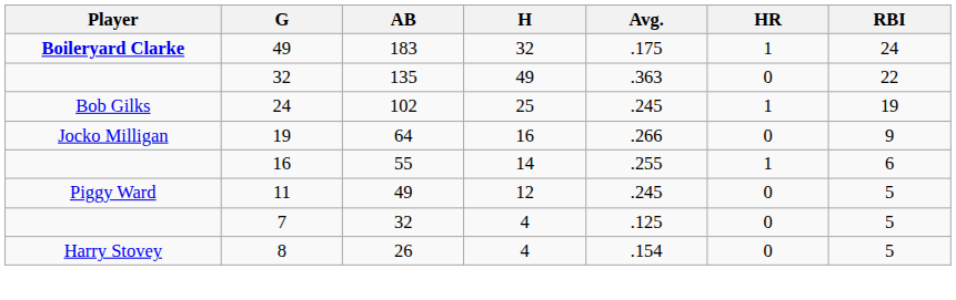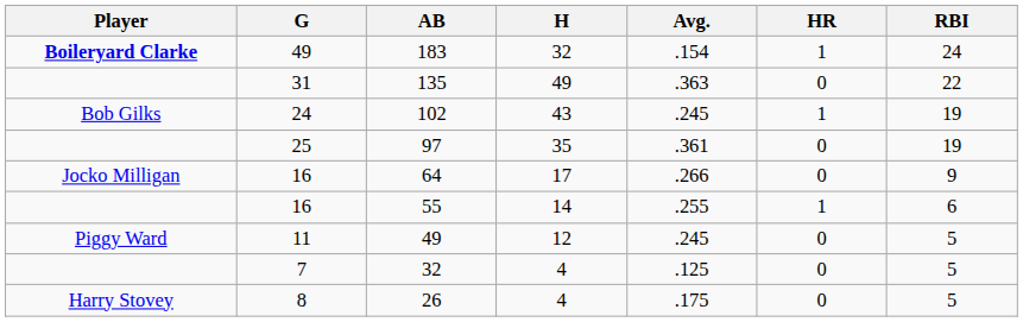 <table class="wikitable sortable">
 <tr>
 <th bgcolor="#DDDDFF" width="16%">Player</th>
 <th bgcolor="#DDDDFF" width="9%">G</th>
 <th bgcolor="#DDDDFF" width="9%">AB</th>
 <th bgcolor="#DDDDFF" width="9%">H</th>
 <th bgcolor="#DDDDFF" width="9%">Avg.</th>
 <th bgcolor="#DDDDFF" width="9%">HR</th>
 <th bgcolor="#DDDDFF" width="9%">RBI</th>
 </tr>
 <tr align="center">
 <td><strong><a href='#'>Boileryard Clarke</a></strong></td>
 <td>49</td>
 <td>183</td>
 <td>32</td>
-<td>.175</td>
+<td>.154</td>
 <td>1</td>
 <td>24</td>
 </tr>
 <tr align=center>
 <td></td>
-<td>32</td>
+<td>31</td>
 <td>135</td>
 <td>49</td>
 <td>.363</td>
 <td>0</td>
 <td>22</td>
 </tr>
 <tr align="center">
 <td><a href='#'>Bob Gilks</a></td>
 <td>24</td>
 <td>102</td>
-<td>25</td>
+<td>43</td>
 <td>.245</td>
 <td>1</td>
 <td>19</td>
 </tr>
+<tr align=center>
+<td></td>
+<td>25</td>
+<td>97</td>
+<td>35</td>
+<td>.361</td>
+<td>0</td>
+<td>19</td>
+</tr>
 <tr align="center">
 <td><a href='#'>Jocko Milligan</a></td>
-<td>19</td>
+<td>16</td>
 <td>64</td>
-<td>16</td>
+<td>17</td>
 <td>.266</td>
 <td>0</td>
 <td>9</td>
 </tr>
 <tr align=center>
 <td></td>
 <td>16</td>
 <td>55</td>
 <td>14</td>
 <td>.255</td>
 <td>1</td>
 <td>6</td>
 </tr>
 <tr align="center">
 <td><a href='#'>Piggy Ward</a></td>
 <td>11</td>
 <td>49</td>
 <td>12</td>
 <td>.245</td>
 <td>0</td>
 <td>5</td>
 </tr>
 <tr align=center>
 <td></td>
 <td>7</td>
 <td>32</td>
 <td>4</td>
 <td>.125</td>
 <td>0</td>
 <td>5</td>
 </tr>
 <tr align="center">
 <td><a href='#'>Harry Stovey</a></td>
 <td>8</td>
 <td>26</td>
 <td>4</td>
-<td>.154</td>
+<td>.175</td>
 <td>0</td>
 <td>5</td>
 </tr>
 </table>
